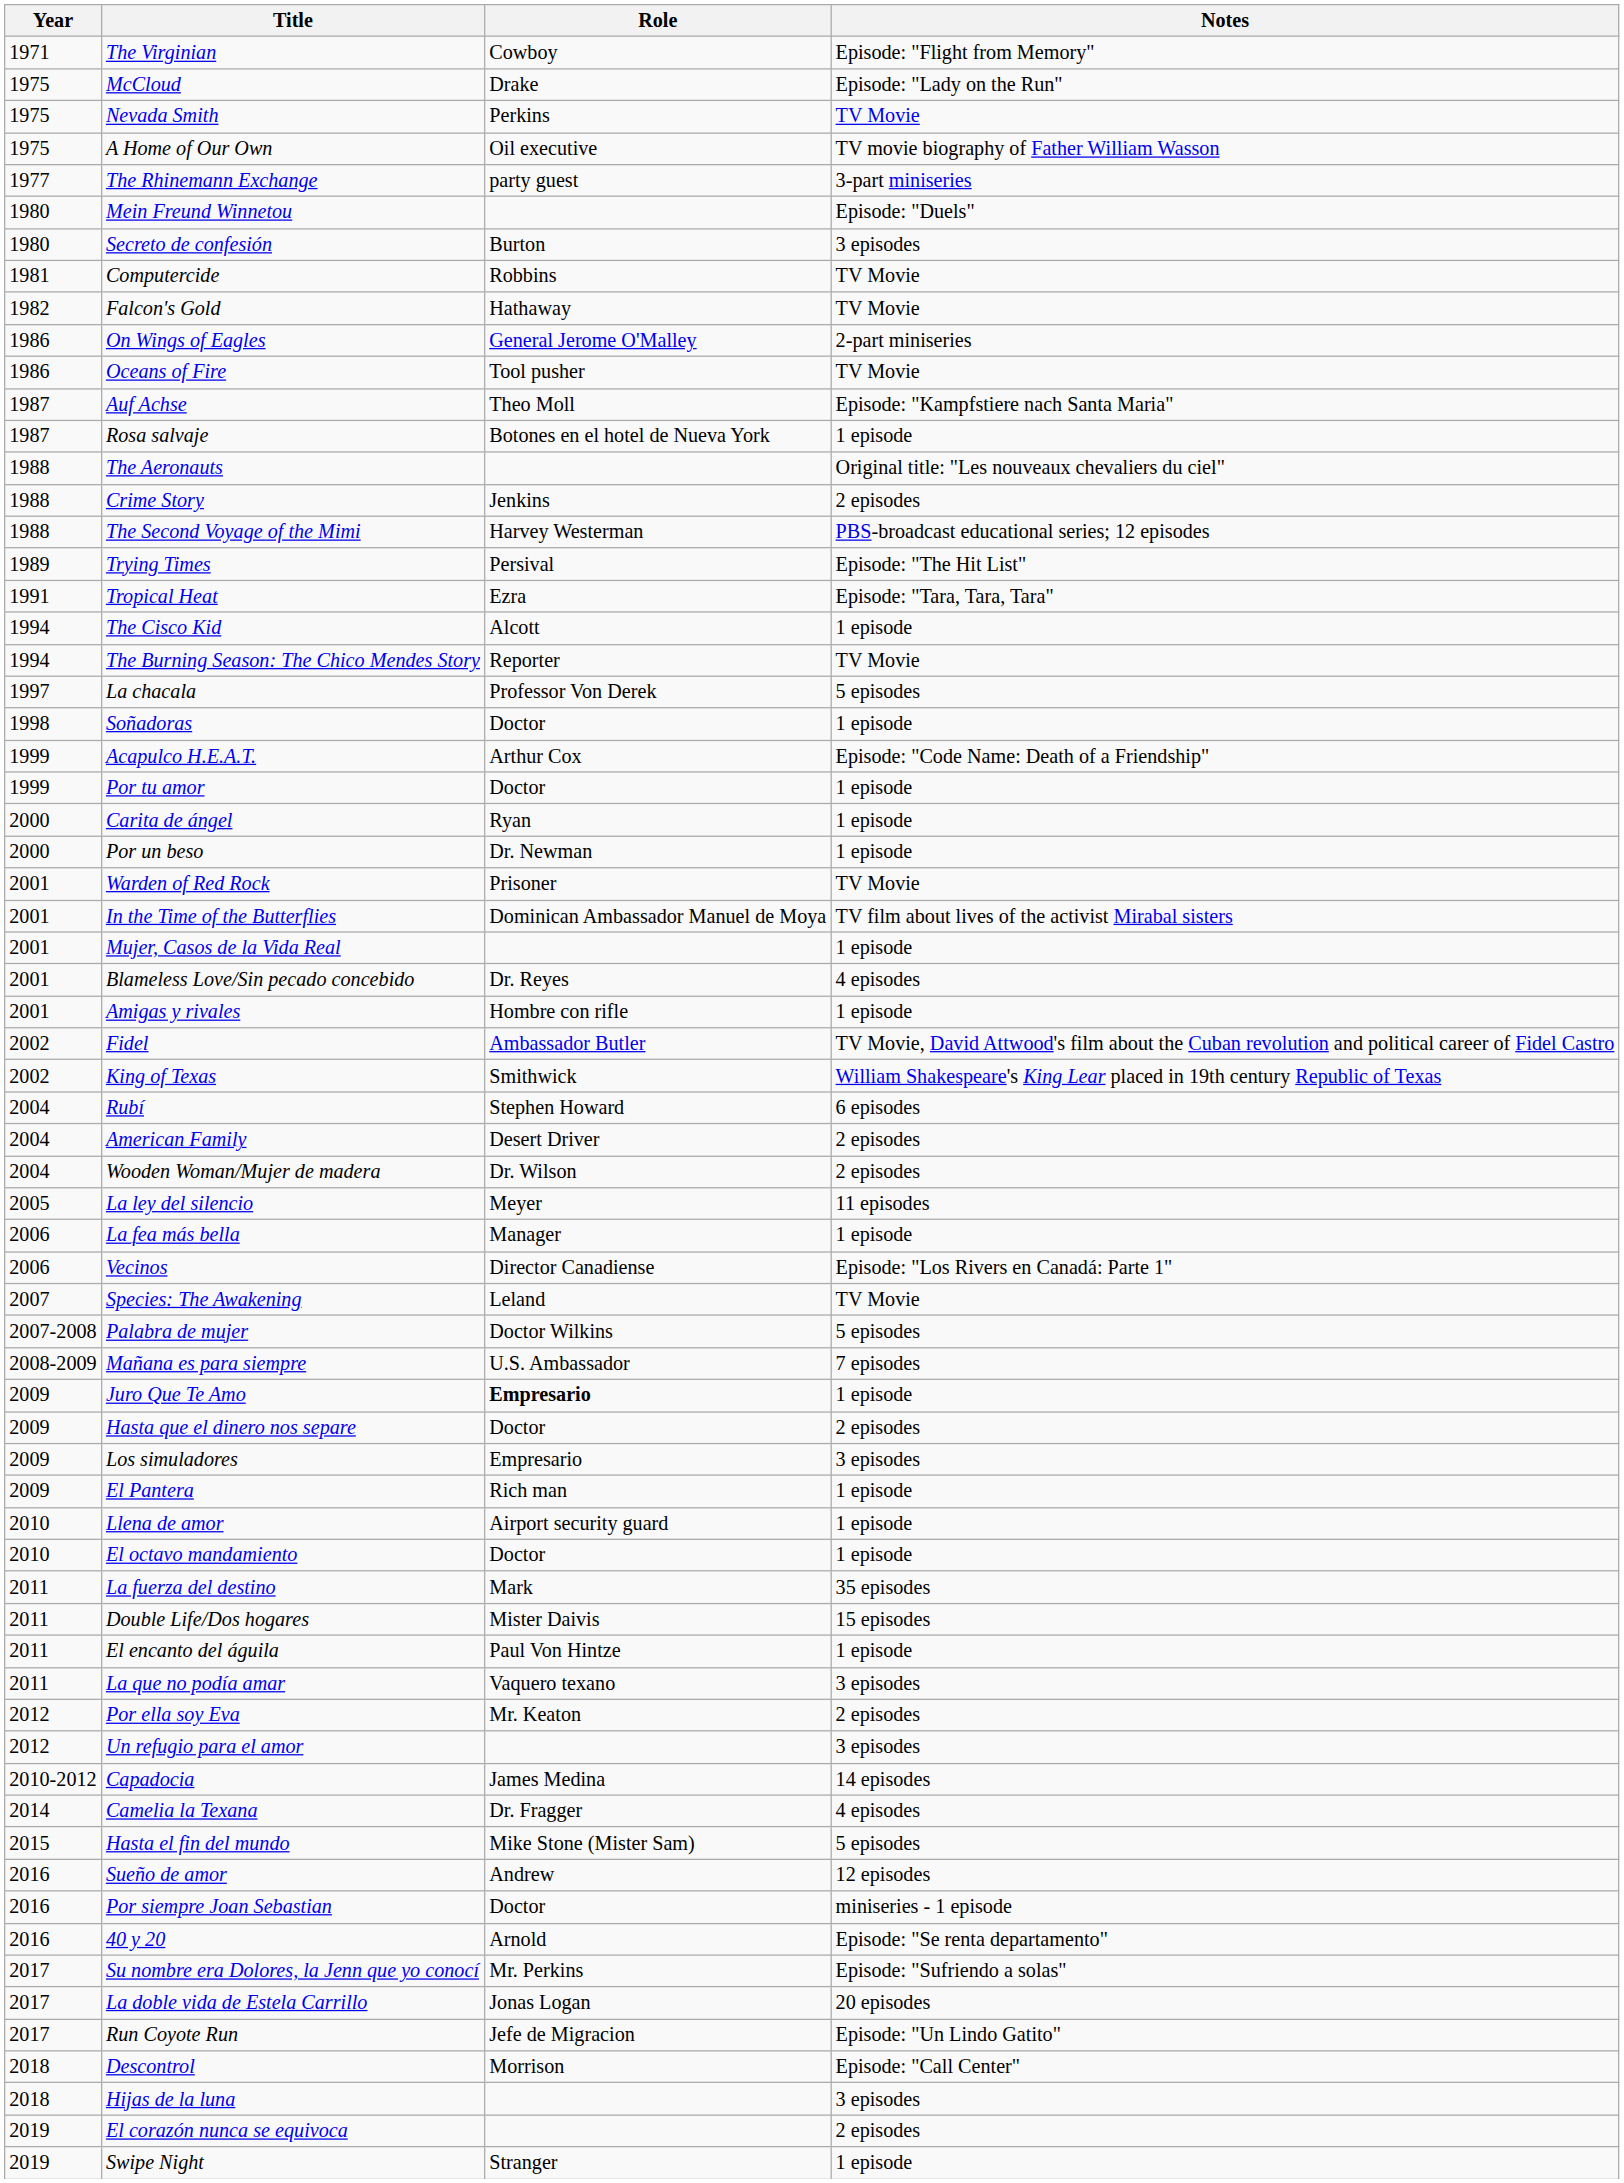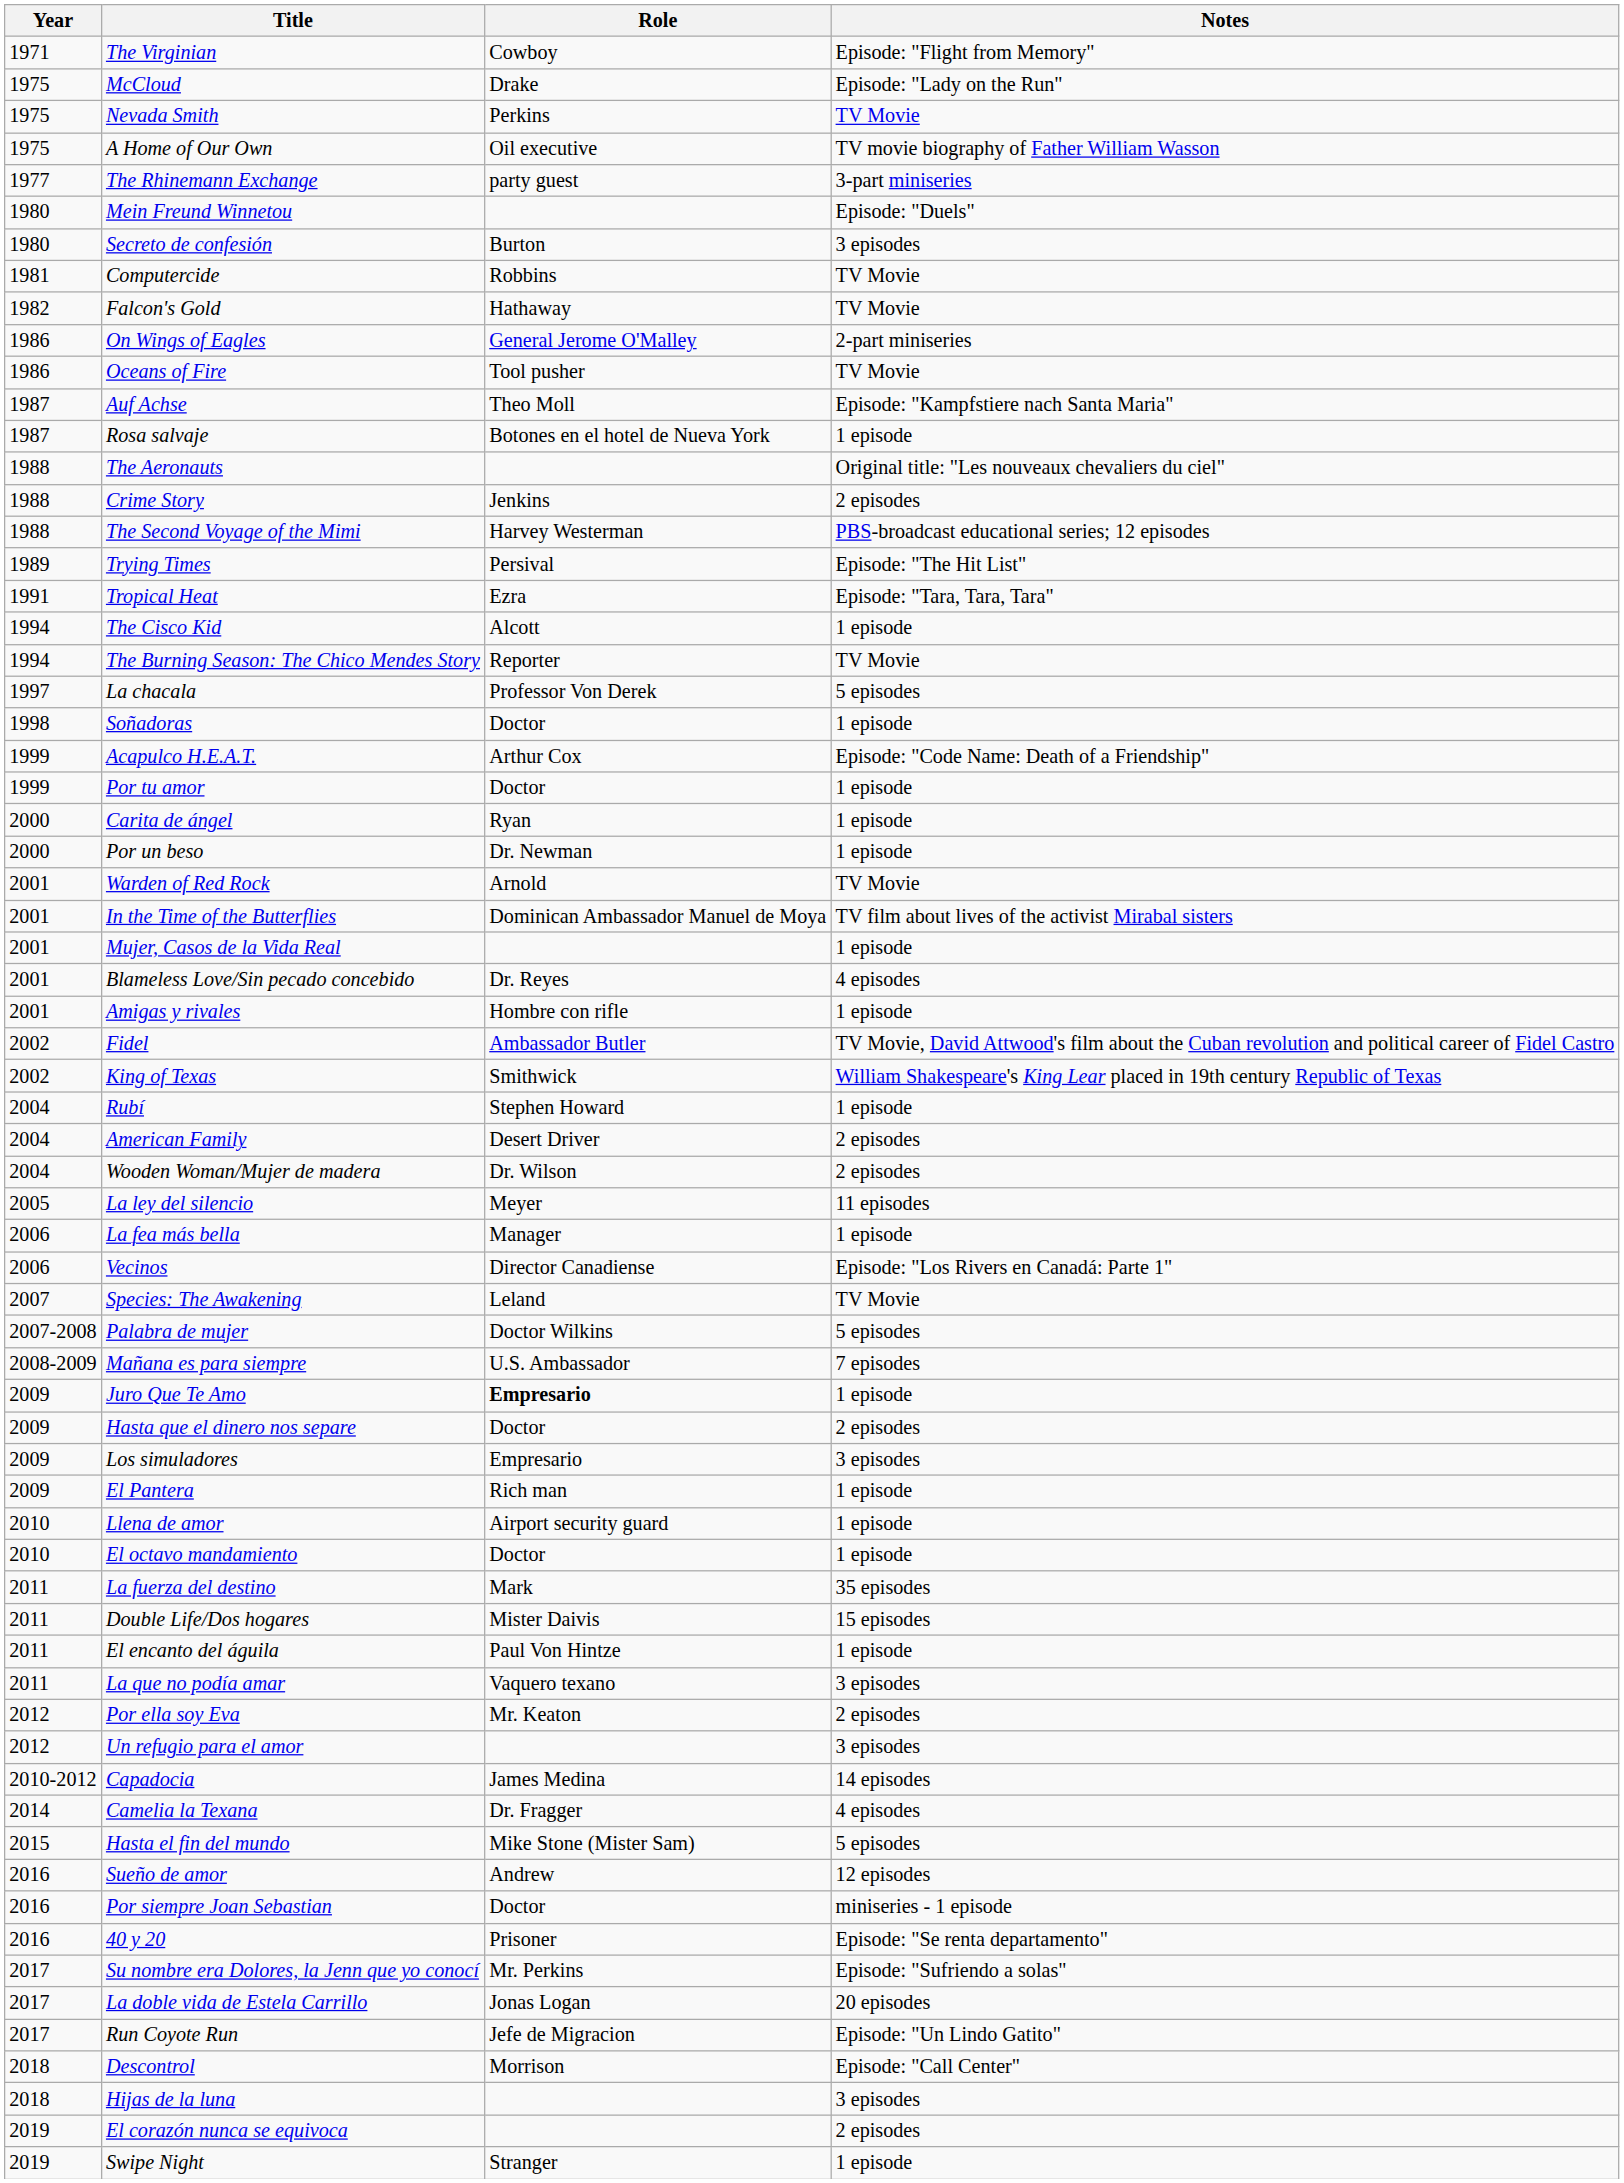 <table class="wikitable">
 <tr>
 <th>Year</th>
 <th>Title</th>
 <th>Role</th>
 <th>Notes</th>
 </tr>
 <tr>
 <td>1971</td>
 <td><em><a href='#'>The Virginian</a></em></td>
 <td>Cowboy</td>
 <td>Episode: "Flight from Memory"</td>
 </tr>
 <tr>
 <td>1975</td>
 <td><em><a href='#'>McCloud</a></em></td>
 <td>Drake</td>
 <td>Episode: "Lady on the Run"</td>
 </tr>
 <tr>
 <td>1975</td>
 <td><em><a href='#'>Nevada Smith</a></em></td>
 <td>Perkins</td>
 <td><a href='#'>TV Movie</a></td>
 </tr>
 <tr>
 <td>1975</td>
 <td><em>A Home of Our Own</em></td>
 <td>Oil executive</td>
 <td>TV movie biography of <a href='#'>Father William Wasson</a></td>
 </tr>
 <tr>
 <td>1977</td>
 <td><em><a href='#'>The Rhinemann Exchange</a></em></td>
 <td>party guest</td>
 <td>3-part <a href='#'>miniseries</a></td>
 </tr>
 <tr>
 <td>1980</td>
 <td><em><a href='#'>Mein Freund Winnetou</a></em></td>
 <td></td>
 <td>Episode: "Duels"</td>
 </tr>
 <tr>
 <td>1980</td>
 <td><em><a href='#'>Secreto de confesión</a></em></td>
 <td>Burton</td>
 <td>3 episodes</td>
 </tr>
 <tr>
 <td>1981</td>
 <td><em>Computercide</em></td>
 <td>Robbins</td>
 <td>TV Movie</td>
 </tr>
 <tr>
 <td>1982</td>
 <td><em>Falcon's Gold</em></td>
 <td>Hathaway</td>
 <td>TV Movie</td>
 </tr>
 <tr>
 <td>1986</td>
 <td><em><a href='#'>On Wings of Eagles</a></em></td>
 <td><a href='#'>General Jerome O'Malley</a></td>
 <td>2-part miniseries</td>
 </tr>
 <tr>
 <td>1986</td>
 <td><em><a href='#'>Oceans of Fire</a></em></td>
 <td>Tool pusher</td>
 <td>TV Movie</td>
 </tr>
 <tr>
 <td>1987</td>
 <td><em><a href='#'>Auf Achse</a></em></td>
 <td>Theo Moll</td>
 <td>Episode: "Kampfstiere nach Santa Maria"</td>
 </tr>
 <tr>
 <td>1987</td>
 <td><em>Rosa salvaje</em></td>
 <td>Botones en el hotel de Nueva York</td>
 <td>1 episode</td>
 </tr>
 <tr>
 <td>1988</td>
 <td><em><a href='#'>The Aeronauts</a></em></td>
 <td></td>
 <td>Original title: "Les nouveaux chevaliers du ciel"</td>
 </tr>
 <tr>
 <td>1988</td>
 <td><em><a href='#'>Crime Story</a></em></td>
 <td>Jenkins</td>
 <td>2 episodes</td>
 </tr>
 <tr>
 <td>1988</td>
 <td><em><a href='#'>The Second Voyage of the Mimi</a></em></td>
 <td>Harvey Westerman</td>
 <td><a href='#'>PBS</a>-broadcast educational series; 12 episodes</td>
 </tr>
 <tr>
 <td>1989</td>
 <td><em><a href='#'>Trying Times</a></em></td>
 <td>Persival</td>
 <td>Episode: "The Hit List"</td>
 </tr>
 <tr>
 <td>1991</td>
 <td><em><a href='#'>Tropical Heat</a></em></td>
 <td>Ezra</td>
 <td>Episode: "Tara, Tara, Tara"</td>
 </tr>
 <tr>
 <td>1994</td>
 <td><em><a href='#'>The Cisco Kid</a></em></td>
 <td>Alcott</td>
 <td>1 episode</td>
 </tr>
 <tr>
 <td>1994</td>
 <td><em><a href='#'>The Burning Season: The Chico Mendes Story</a></em></td>
 <td>Reporter</td>
 <td>TV Movie</td>
 </tr>
 <tr>
 <td>1997</td>
 <td><em>La chacala</em></td>
 <td>Professor Von Derek</td>
 <td>5 episodes</td>
 </tr>
 <tr>
 <td>1998</td>
 <td><em><a href='#'>Soñadoras</a></em></td>
 <td>Doctor</td>
 <td>1 episode</td>
 </tr>
 <tr>
 <td>1999</td>
 <td><em><a href='#'>Acapulco H.E.A.T.</a></em></td>
 <td>Arthur Cox</td>
 <td>Episode: "Code Name: Death of a Friendship"</td>
 </tr>
 <tr>
 <td>1999</td>
 <td><em><a href='#'>Por tu amor</a></em></td>
 <td>Doctor</td>
 <td>1 episode</td>
 </tr>
 <tr>
 <td>2000</td>
 <td><em><a href='#'>Carita de ángel</a></em></td>
 <td>Ryan</td>
 <td>1 episode</td>
 </tr>
 <tr>
 <td>2000</td>
 <td><em>Por un beso</em></td>
 <td>Dr. Newman</td>
 <td>1 episode</td>
 </tr>
 <tr>
 <td>2001</td>
 <td><em><a href='#'>Warden of Red Rock</a></em></td>
-<td>Prisoner</td>
+<td>Arnold</td>
 <td>TV Movie</td>
 </tr>
 <tr>
 <td>2001</td>
 <td><em><a href='#'>In the Time of the Butterflies</a></em></td>
 <td>Dominican Ambassador Manuel de Moya</td>
 <td>TV film about lives of the activist <a href='#'>Mirabal sisters</a></td>
 </tr>
 <tr>
 <td>2001</td>
 <td><em><a href='#'>Mujer, Casos de la Vida Real</a></em></td>
 <td></td>
 <td>1 episode</td>
 </tr>
 <tr>
 <td>2001</td>
 <td><em>Blameless Love/Sin pecado concebido</em></td>
 <td>Dr. Reyes</td>
 <td>4 episodes</td>
 </tr>
 <tr>
 <td>2001</td>
 <td><em><a href='#'>Amigas y rivales</a></em></td>
 <td>Hombre con rifle</td>
 <td>1 episode</td>
 </tr>
 <tr>
 <td>2002</td>
 <td><em><a href='#'>Fidel</a></em></td>
 <td><a href='#'>Ambassador Butler</a></td>
 <td>TV Movie, <a href='#'>David Attwood</a>'s film about the <a href='#'>Cuban revolution</a> and political career of <a href='#'>Fidel Castro</a></td>
 </tr>
 <tr>
 <td>2002</td>
 <td><em><a href='#'>King of Texas</a></em></td>
 <td>Smithwick</td>
 <td><a href='#'>William Shakespeare</a>'s <em><a href='#'>King Lear</a></em> placed in 19th century <a href='#'>Republic of Texas</a></td>
 </tr>
 <tr>
 <td>2004</td>
 <td><em><a href='#'>Rubí</a></em></td>
 <td>Stephen Howard</td>
-<td>6 episodes</td>
+<td>1 episode</td>
 </tr>
 <tr>
 <td>2004</td>
 <td><em><a href='#'>American Family</a></em></td>
 <td>Desert Driver</td>
 <td>2 episodes</td>
 </tr>
 <tr>
 <td>2004</td>
 <td><em>Wooden Woman/Mujer de madera</em></td>
 <td>Dr. Wilson</td>
 <td>2 episodes</td>
 </tr>
 <tr>
 <td>2005</td>
 <td><em><a href='#'>La ley del silencio</a></em></td>
 <td>Meyer</td>
 <td>11 episodes</td>
 </tr>
 <tr>
 <td>2006</td>
 <td><em><a href='#'>La fea más bella</a></em></td>
 <td>Manager</td>
 <td>1 episode</td>
 </tr>
 <tr>
 <td>2006</td>
 <td><em><a href='#'>Vecinos</a></em></td>
 <td>Director Canadiense</td>
 <td>Episode: "Los Rivers en Canadá: Parte 1"</td>
 </tr>
 <tr>
 <td>2007</td>
 <td><em><a href='#'>Species: The Awakening</a></em></td>
 <td>Leland</td>
 <td>TV Movie</td>
 </tr>
 <tr>
 <td>2007-2008</td>
 <td><em><a href='#'>Palabra de mujer</a></em></td>
 <td>Doctor Wilkins</td>
 <td>5 episodes</td>
 </tr>
 <tr>
 <td>2008-2009</td>
 <td><em><a href='#'>Mañana es para siempre</a></em></td>
 <td>U.S. Ambassador</td>
 <td>7 episodes</td>
 </tr>
 <tr>
 <td>2009</td>
 <td><em><a href='#'>Juro Que Te Amo</a></em></td>
 <td><strong>Empresario</strong></td>
 <td>1 episode</td>
 </tr>
 <tr>
 <td>2009</td>
 <td><em><a href='#'>Hasta que el dinero nos separe</a></em></td>
 <td>Doctor</td>
 <td>2 episodes</td>
 </tr>
 <tr>
 <td>2009</td>
 <td><em>Los simuladores</em></td>
 <td>Empresario</td>
 <td>3 episodes</td>
 </tr>
 <tr>
 <td>2009</td>
 <td><em><a href='#'>El Pantera</a></em></td>
 <td>Rich man</td>
 <td>1 episode</td>
 </tr>
 <tr>
 <td>2010</td>
 <td><em><a href='#'>Llena de amor</a></em></td>
 <td>Airport security guard</td>
 <td>1 episode</td>
 </tr>
 <tr>
 <td>2010</td>
 <td><em><a href='#'>El octavo mandamiento</a></em></td>
 <td>Doctor</td>
 <td>1 episode</td>
 </tr>
 <tr>
 <td>2011</td>
 <td><em><a href='#'>La fuerza del destino</a></em></td>
 <td>Mark</td>
 <td>35 episodes</td>
 </tr>
 <tr>
 <td>2011</td>
 <td><em>Double Life/Dos hogares</em></td>
 <td>Mister Daivis</td>
 <td>15 episodes</td>
 </tr>
 <tr>
 <td>2011</td>
 <td><em>El encanto del águila</em></td>
 <td>Paul Von Hintze</td>
 <td>1 episode</td>
 </tr>
 <tr>
 <td>2011</td>
 <td><em><a href='#'>La que no podía amar</a></em></td>
 <td>Vaquero texano</td>
 <td>3 episodes</td>
 </tr>
 <tr>
 <td>2012</td>
 <td><em><a href='#'>Por ella soy Eva</a></em></td>
 <td>Mr. Keaton</td>
 <td>2 episodes</td>
 </tr>
 <tr>
 <td>2012</td>
 <td><em><a href='#'>Un refugio para el amor</a></em></td>
 <td></td>
 <td>3 episodes</td>
 </tr>
 <tr>
 <td>2010-2012</td>
 <td><em><a href='#'>Capadocia</a></em></td>
 <td>James Medina</td>
 <td>14 episodes</td>
 </tr>
 <tr>
 <td>2014</td>
 <td><em><a href='#'>Camelia la Texana</a></em></td>
 <td>Dr. Fragger</td>
 <td>4 episodes</td>
 </tr>
 <tr>
 <td>2015</td>
 <td><em><a href='#'>Hasta el fin del mundo</a></em></td>
 <td>Mike Stone (Mister Sam)</td>
 <td>5 episodes</td>
 </tr>
 <tr>
 <td>2016</td>
 <td><em><a href='#'>Sueño de amor</a></em></td>
 <td>Andrew</td>
 <td>12 episodes</td>
 </tr>
 <tr>
 <td>2016</td>
 <td><em><a href='#'>Por siempre Joan Sebastian</a></em></td>
 <td>Doctor</td>
 <td>miniseries - 1 episode</td>
 </tr>
 <tr>
 <td>2016</td>
 <td><em><a href='#'>40 y 20</a></em></td>
-<td>Arnold</td>
+<td>Prisoner</td>
 <td>Episode: "Se renta departamento"</td>
 </tr>
 <tr>
 <td>2017</td>
 <td><em><a href='#'>Su nombre era Dolores, la Jenn que yo conocí</a></em></td>
 <td>Mr. Perkins</td>
 <td>Episode: "Sufriendo a solas"</td>
 </tr>
 <tr>
 <td>2017</td>
 <td><em><a href='#'>La doble vida de Estela Carrillo</a></em></td>
 <td>Jonas Logan</td>
 <td>20 episodes</td>
 </tr>
 <tr>
 <td>2017</td>
 <td><em>Run Coyote Run</em></td>
 <td>Jefe de Migracion</td>
 <td>Episode: "Un Lindo Gatito"</td>
 </tr>
 <tr>
 <td>2018</td>
 <td><em><a href='#'>Descontrol</a></em></td>
 <td>Morrison</td>
 <td>Episode: "Call Center"</td>
 </tr>
 <tr>
 <td>2018</td>
 <td><em><a href='#'>Hijas de la luna</a></em></td>
 <td></td>
 <td>3 episodes</td>
 </tr>
 <tr>
 <td>2019</td>
 <td><em><a href='#'>El corazón nunca se equivoca</a></em></td>
 <td></td>
 <td>2 episodes</td>
 </tr>
 <tr>
 <td>2019</td>
 <td><em>Swipe Night</em></td>
 <td>Stranger</td>
 <td>1 episode</td>
 </tr>
 </table>
